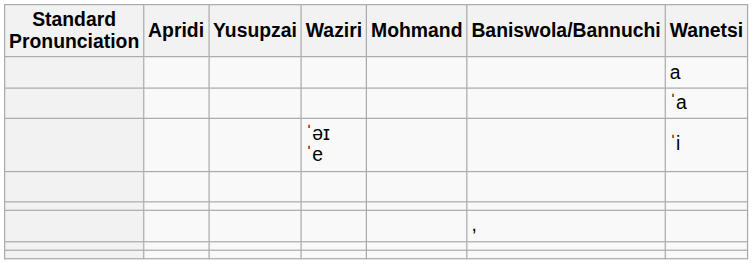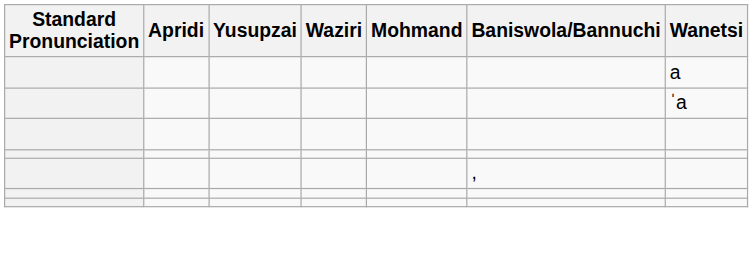 <table class="wikitable">
 <tr>
 <th>Standard Pronunciation</th>
 <th>Apridi</th>
 <th>Yusupzai</th>
 <th>Waziri</th>
 <th>Mohmand</th>
 <th>Baniswola/Bannuchi</th>
 <th>Wanetsi</th>
 </tr>
 <tr>
 <th></th>
 <td><br></td>
 <td></td>
 <td></td>
 <td></td>
 <td></td>
 <td>a</td>
 </tr>
 <tr>
 <th></th>
 <td></td>
 <td></td>
 <td></td>
 <td></td>
 <td></td>
 <td>ˈa</td>
-</tr>
-<tr>
-<th></th>
-<td></td>
-<td></td>
-<td>ˈəɪ<br>ˈe</td>
-<td></td>
-<td></td>
-<td>ˈi</td>
 </tr>
 <tr>
 <th></th>
 <td></td>
 <td></td>
 <td> <br></td>
 <td></td>
 <td></td>
 <td></td>
 </tr>
 <tr>
 <th></th>
 <td></td>
 <td></td>
 <td></td>
 <td></td>
 <td></td>
 <td></td>
 </tr>
 <tr>
 <th></th>
 <td></td>
 <td></td>
 <td></td>
 <td></td>
 <td>, </td>
 <td></td>
 </tr>
 <tr>
 <th></th>
 <td></td>
 <td></td>
 <td></td>
 <td></td>
 <td></td>
 <td></td>
 </tr>
 <tr>
 <th></th>
 <td></td>
 <td></td>
 <td></td>
 <td></td>
 <td></td>
 <td></td>
 </tr>
 </table>
